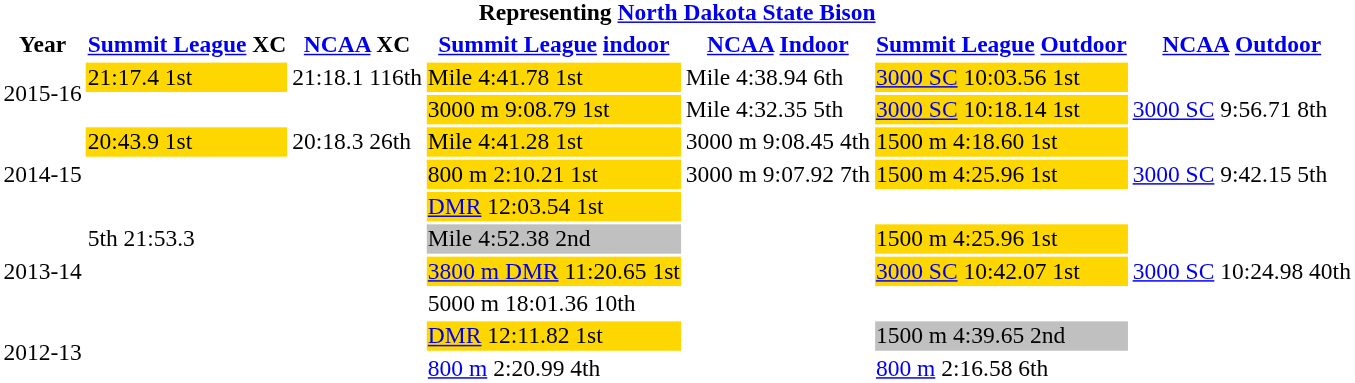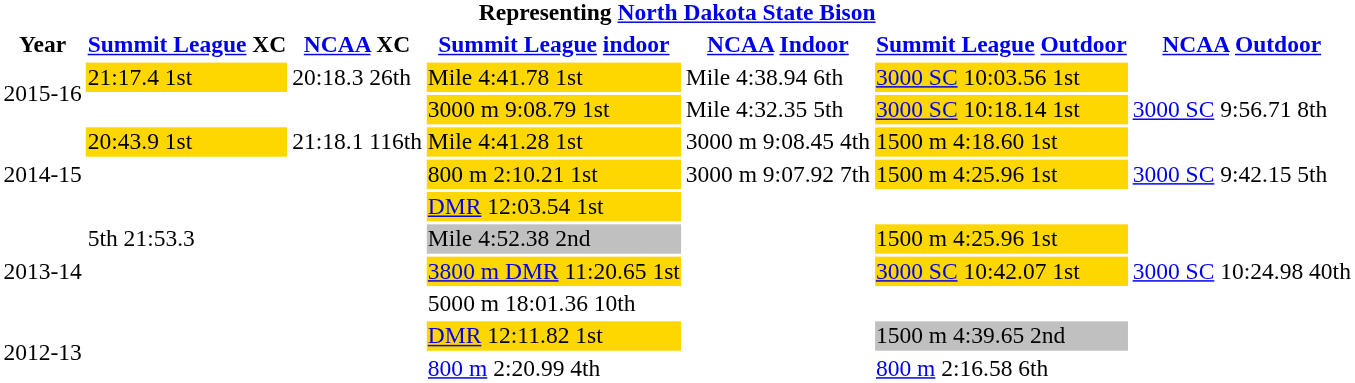 <table>
 <tr>
 <th colspan="7">Representing <a href='#'>North Dakota State Bison</a></th>
 </tr>
 <tr>
 <th>Year</th>
 <th><a href='#'>Summit League</a> XC</th>
 <th><a href='#'>NCAA</a> XC</th>
 <th><a href='#'>Summit League</a> <a href='#'>indoor</a></th>
 <th><a href='#'>NCAA</a> <a href='#'>Indoor</a></th>
 <th><a href='#'>Summit League</a> <a href='#'>Outdoor</a></th>
 <th><a href='#'>NCAA</a> <a href='#'>Outdoor</a></th>
 </tr>
 <tr>
 <td rowspan=2>2015-16</td>
 <td bgcolor=gold>21:17.4 1st</td>
-<td>21:18.1 116th</td>
+<td>20:18.3 26th</td>
 <td bgcolor=gold>Mile 4:41.78 1st</td>
 <td>Mile 4:38.94 6th</td>
 <td bgcolor=gold><a href='#'>3000 SC</a> 10:03.56 1st</td>
 <td></td>
 </tr>
 <tr>
 <td></td>
 <td></td>
 <td bgcolor=gold>3000 m 9:08.79 1st</td>
 <td>Mile 4:32.35 5th</td>
 <td bgcolor=gold><a href='#'>3000 SC</a> 10:18.14 1st</td>
 <td><a href='#'>3000 SC</a> 9:56.71 8th</td>
 </tr>
 <tr>
 <td rowspan=3>2014-15</td>
 <td bgcolor=gold>20:43.9 1st</td>
-<td>20:18.3 26th</td>
+<td>21:18.1 116th</td>
 <td bgcolor=gold>Mile 4:41.28 1st</td>
 <td>3000 m 9:08.45 4th</td>
 <td bgcolor=gold>1500 m 4:18.60 1st</td>
 <td></td>
 </tr>
 <tr>
 <td></td>
 <td></td>
 <td bgcolor=gold>800 m 2:10.21 1st</td>
 <td>3000 m 9:07.92 7th</td>
 <td bgcolor=gold>1500 m 4:25.96 1st</td>
 <td><a href='#'>3000 SC</a> 9:42.15 5th</td>
 </tr>
 <tr>
 <td></td>
 <td></td>
 <td bgcolor=gold><a href='#'>DMR</a> 12:03.54 1st</td>
 <td></td>
 <td></td>
 <td></td>
 </tr>
 <tr>
 <td rowspan=3>2013-14</td>
 <td>5th 21:53.3</td>
 <td></td>
 <td bgcolor=silver>Mile 4:52.38 2nd</td>
 <td></td>
 <td bgcolor=gold>1500 m 4:25.96 1st</td>
 <td></td>
 </tr>
 <tr>
 <td></td>
 <td></td>
 <td bgcolor=gold><a href='#'>3800 m DMR</a> 11:20.65 1st</td>
 <td></td>
 <td bgcolor=gold><a href='#'>3000 SC</a> 10:42.07 1st</td>
 <td><a href='#'>3000 SC</a> 10:24.98 40th</td>
 </tr>
 <tr>
 <td></td>
 <td></td>
 <td>5000 m 18:01.36 10th</td>
 <td></td>
 <td></td>
 <td></td>
 </tr>
 <tr>
 <td rowspan=2>2012-13</td>
 <td></td>
 <td></td>
 <td bgcolor=gold><a href='#'>DMR</a> 12:11.82 1st</td>
 <td></td>
 <td bgcolor=silver>1500 m 4:39.65 2nd</td>
 <td></td>
 </tr>
 <tr>
 <td></td>
 <td></td>
 <td><a href='#'>800 m</a> 2:20.99 4th</td>
 <td></td>
 <td><a href='#'>800 m</a> 2:16.58 6th</td>
 <td></td>
 </tr>
 </table>
